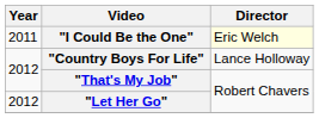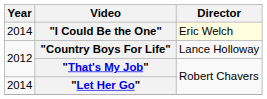 <table class="wikitable plainrowheaders">
 <tr>
 <th>Year</th>
 <th style="width:12em;">Video</th>
 <th>Director</th>
 </tr>
 <tr>
-<td>2011</td>
+<td>2014</td>
 <th scope="row">"I Could Be the One"</th>
 <td style="background: lightyellow;">Eric Welch</td>
 </tr>
 <tr>
 <td rowspan="2">2012</td>
 <th scope="row">"Country Boys For Life"</th>
 <td>Lance Holloway</td>
 </tr>
 <tr>
 <th scope="row">"<a href='#'>That's My Job</a>"</th>
 <td rowspan="2">Robert Chavers</td>
 </tr>
 <tr>
-<td>2012</td>
+<td>2014</td>
 <th scope="row">"<a href='#'>Let Her Go</a>"</th>
 </tr>
 <tr>
 </tr>
 </table>
